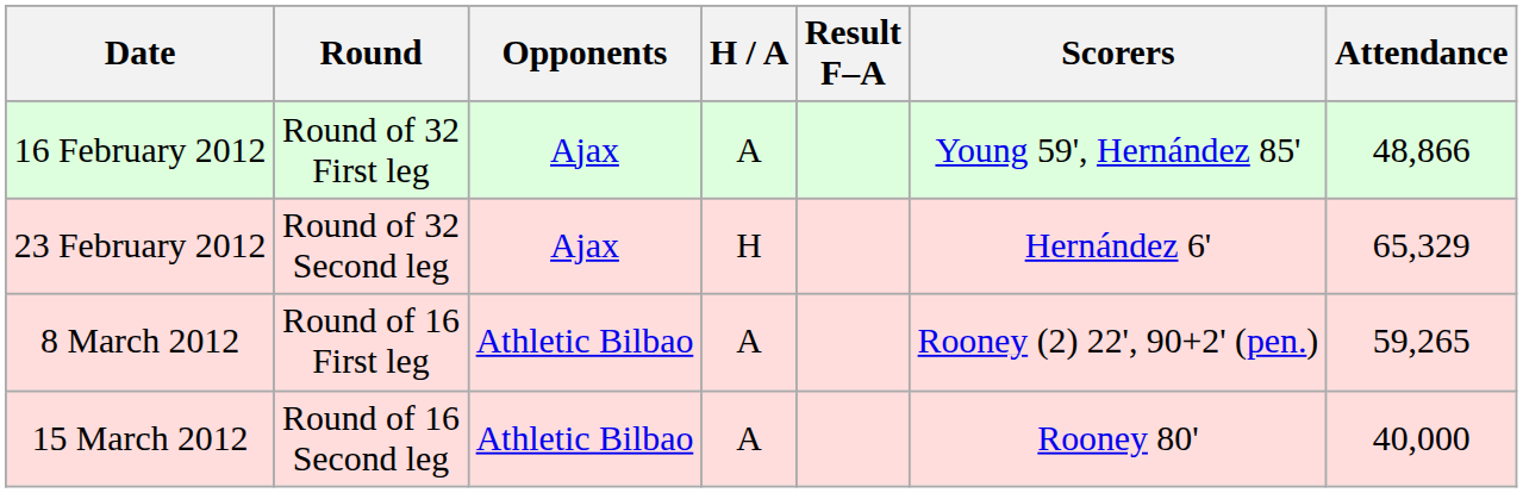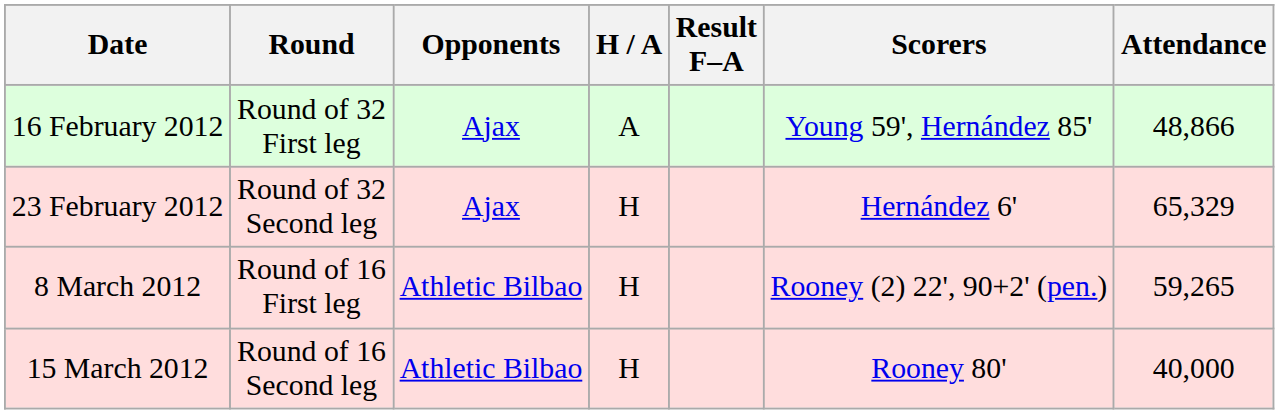 <table class="wikitable" style="text-align:center">
 <tr>
 <th>Date</th>
 <th>Round</th>
 <th>Opponents</th>
 <th>H / A</th>
 <th>Result<br>F–A</th>
 <th>Scorers</th>
 <th>Attendance</th>
 </tr>
 <tr bgcolor="#ddffdd">
 <td>16 February 2012</td>
 <td>Round of 32<br>First leg</td>
 <td><a href='#'>Ajax</a></td>
 <td>A</td>
 <td></td>
 <td><a href='#'>Young</a> 59', <a href='#'>Hernández</a> 85'</td>
 <td>48,866</td>
 </tr>
 <tr bgcolor="#ffdddd">
 <td>23 February 2012</td>
 <td>Round of 32<br>Second leg</td>
 <td><a href='#'>Ajax</a></td>
 <td>H</td>
 <td></td>
 <td><a href='#'>Hernández</a> 6'</td>
 <td>65,329</td>
 </tr>
 <tr bgcolor="#ffdddd">
 <td>8 March 2012</td>
 <td>Round of 16<br>First leg</td>
 <td><a href='#'>Athletic Bilbao</a></td>
-<td>A</td>
+<td>H</td>
 <td></td>
 <td><a href='#'>Rooney</a> (2) 22', 90+2' (<a href='#'>pen.</a>)</td>
 <td>59,265</td>
 </tr>
 <tr bgcolor="#ffdddd">
 <td>15 March 2012</td>
 <td>Round of 16<br>Second leg</td>
 <td><a href='#'>Athletic Bilbao</a></td>
-<td>A</td>
+<td>H</td>
 <td></td>
 <td><a href='#'>Rooney</a> 80'</td>
 <td>40,000</td>
 </tr>
 </table>
